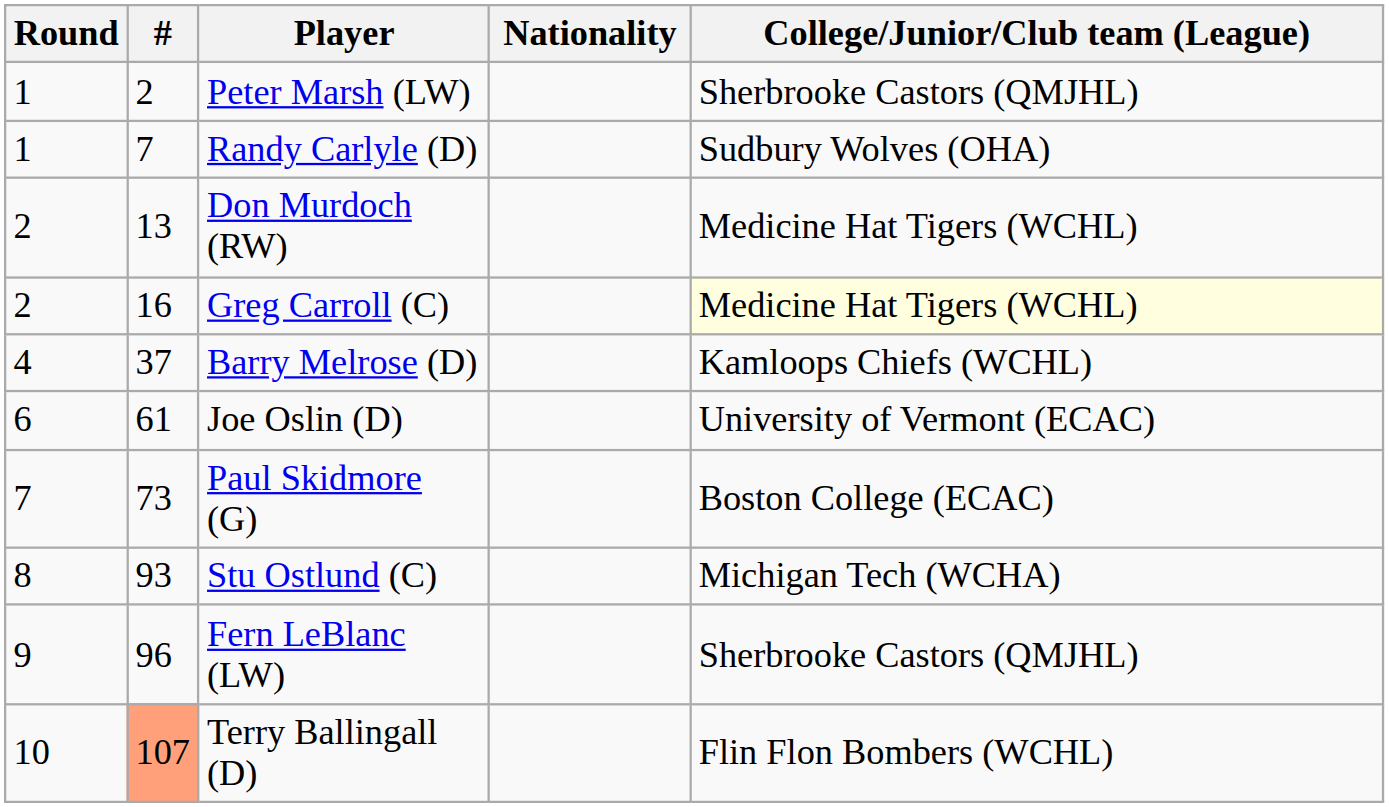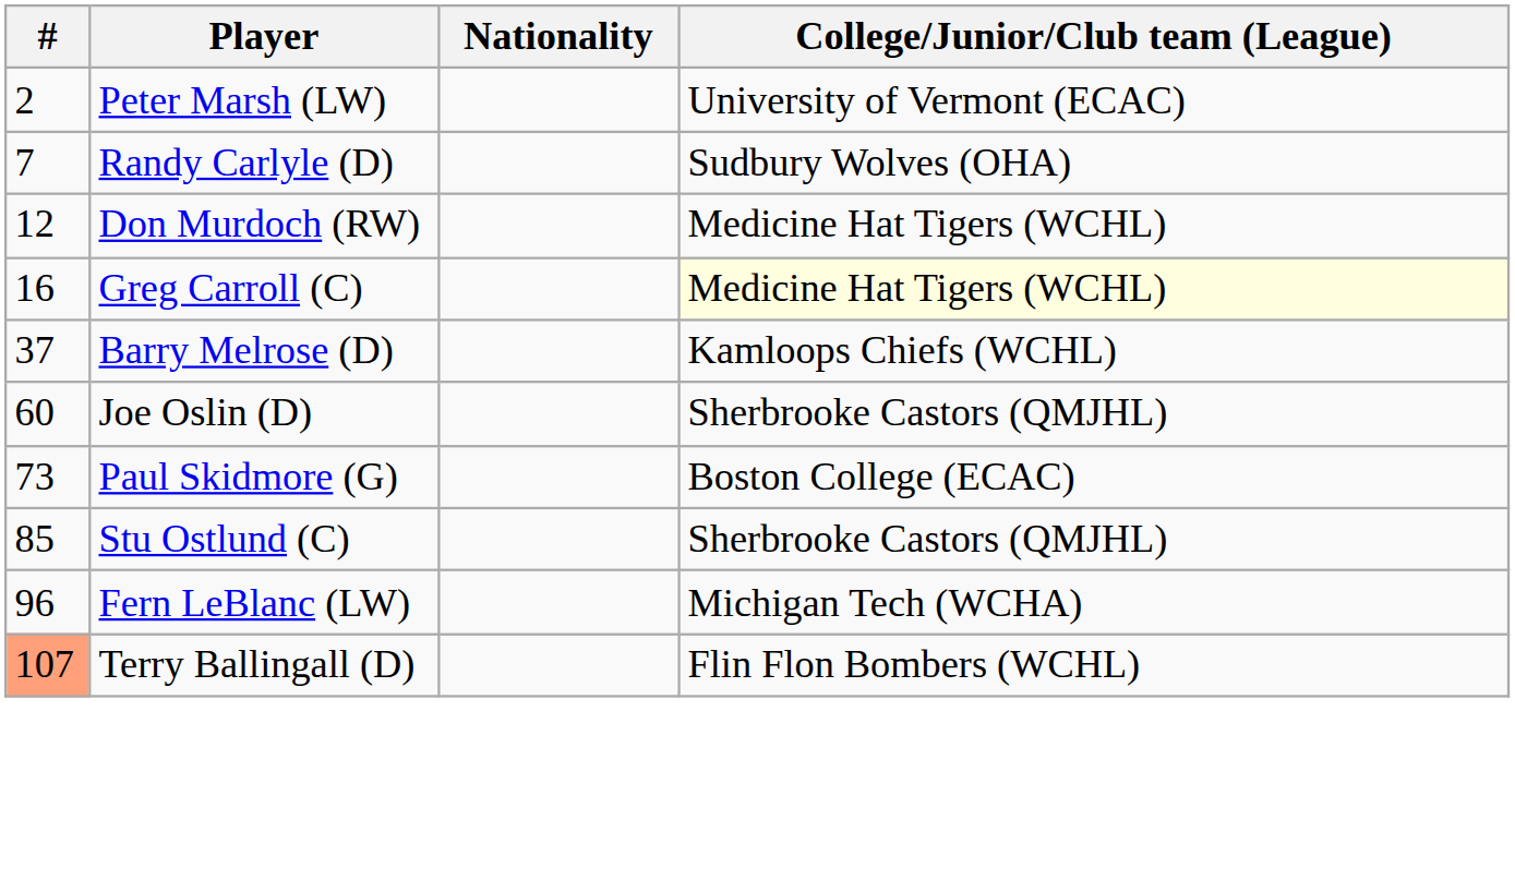 <table class="wikitable">
 <tr align="center">
-<th bgcolor="#DDDDFF" width="4.0%">Round</th>
 <th bgcolor="#DDDDFF" width="4.0%">#</th>
 <th bgcolor="#DDDDFF" width="21.0%">Player</th>
 <th bgcolor="#DDDDFF" width="14.5%">Nationality</th>
 <th bgcolor="#DDDDFF" width="50.0%">College/Junior/Club team (League)</th>
 </tr>
 <tr>
-<td>1</td>
 <td>2</td>
 <td><a href='#'>Peter Marsh</a> (LW)</td>
 <td></td>
-<td>Sherbrooke Castors (QMJHL)</td>
+<td>University of Vermont (ECAC)</td>
 </tr>
 <tr>
-<td>1</td>
 <td>7</td>
 <td><a href='#'>Randy Carlyle</a> (D)</td>
 <td></td>
 <td>Sudbury Wolves (OHA)</td>
 </tr>
 <tr>
-<td>2</td>
-<td>13</td>
+<td>12</td>
 <td><a href='#'>Don Murdoch</a> (RW)</td>
 <td></td>
 <td>Medicine Hat Tigers (WCHL)</td>
 </tr>
 <tr>
-<td>2</td>
 <td>16</td>
 <td><a href='#'>Greg Carroll</a> (C)</td>
 <td></td>
 <td style="background: lightyellow;">Medicine Hat Tigers (WCHL)</td>
 </tr>
 <tr>
-<td>4</td>
 <td>37</td>
 <td><a href='#'>Barry Melrose</a> (D)</td>
 <td></td>
 <td>Kamloops Chiefs (WCHL)</td>
 </tr>
 <tr>
-<td>6</td>
-<td>61</td>
+<td>60</td>
 <td>Joe Oslin (D)</td>
 <td></td>
-<td>University of Vermont (ECAC)</td>
+<td>Sherbrooke Castors (QMJHL)</td>
 </tr>
 <tr>
-<td>7</td>
 <td>73</td>
 <td><a href='#'>Paul Skidmore</a> (G)</td>
 <td></td>
 <td>Boston College (ECAC)</td>
 </tr>
 <tr>
-<td>8</td>
-<td>93</td>
+<td>85</td>
 <td><a href='#'>Stu Ostlund</a> (C)</td>
+<td></td>
+<td>Sherbrooke Castors (QMJHL)</td>
+</tr>
+<tr>
+<td>96</td>
+<td><a href='#'>Fern LeBlanc</a> (LW)</td>
 <td></td>
 <td>Michigan Tech (WCHA)</td>
 </tr>
 <tr>
-<td>9</td>
-<td>96</td>
-<td><a href='#'>Fern LeBlanc</a> (LW)</td>
-<td></td>
-<td>Sherbrooke Castors (QMJHL)</td>
-</tr>
-<tr>
-<td>10</td>
 <td style="background: lightsalmon;">107</td>
 <td>Terry Ballingall (D)</td>
 <td></td>
 <td>Flin Flon Bombers (WCHL)</td>
 </tr>
 </table>
